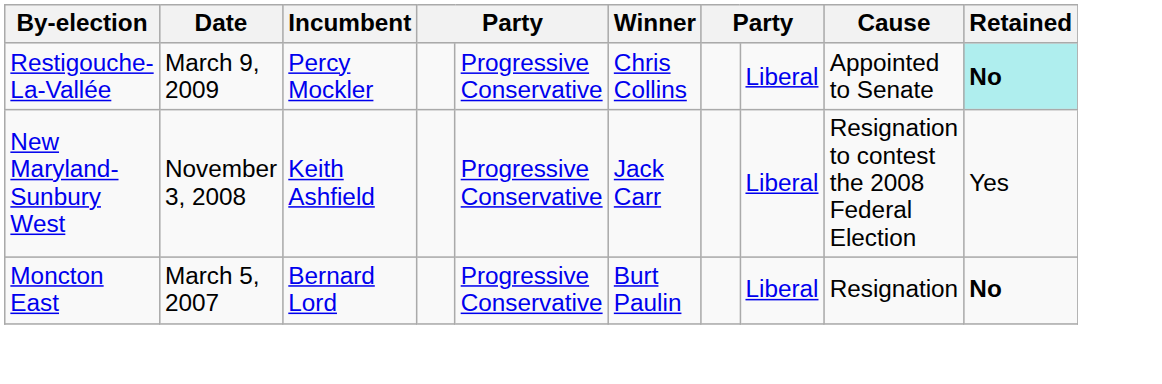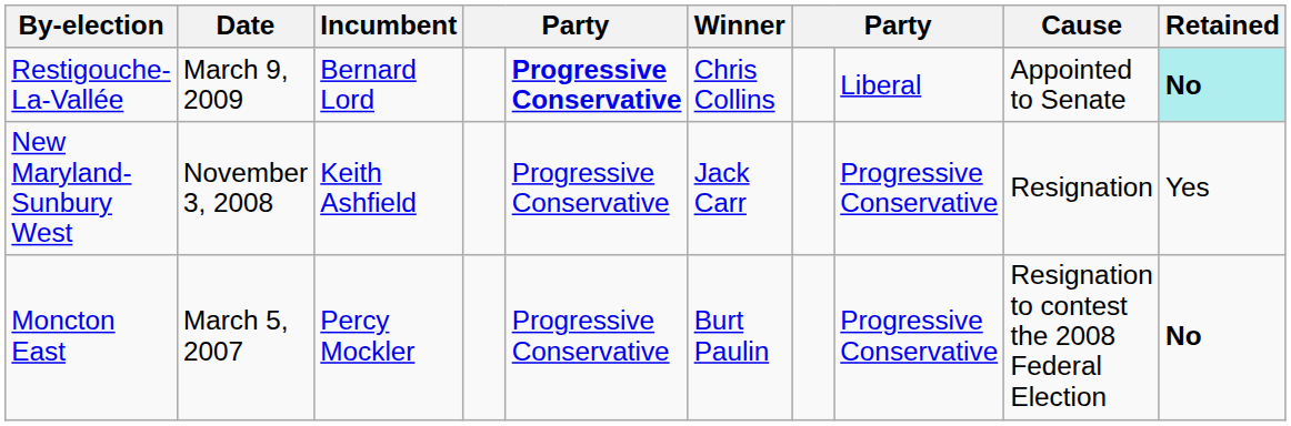 <table class=wikitable style="width:100%">
 <tr>
 <th>By-election</th>
 <th>Date</th>
 <th>Incumbent</th>
 <th colspan=2>Party</th>
 <th>Winner</th>
 <th colspan=2>Party</th>
 <th>Cause</th>
 <th>Retained</th>
 </tr>
 <tr>
 <td><a href='#'>Restigouche-La-Vallée</a></td>
 <td>March 9, 2009</td>
-<td><a href='#'>Percy Mockler</a></td>
+<td><a href='#'>Bernard Lord</a></td>
 <td>    </td>
-<td><a href='#'>Progressive Conservative</a></td>
+<td><strong><a href='#'>Progressive Conservative</a></strong></td>
 <td><a href='#'>Chris Collins</a></td>
 <td>    </td>
 <td><a href='#'>Liberal</a></td>
 <td>Appointed to Senate</td>
 <td style="background: paleturquoise;"><strong>No</strong></td>
 </tr>
 <tr>
 <td><a href='#'>New Maryland-Sunbury West</a></td>
 <td>November 3, 2008</td>
 <td><a href='#'>Keith Ashfield</a></td>
 <td>    </td>
 <td><a href='#'>Progressive Conservative</a></td>
 <td><a href='#'>Jack Carr</a></td>
 <td>    </td>
-<td><a href='#'>Liberal</a></td>
-<td>Resignation to contest the 2008 Federal Election</td>
+<td><a href='#'>Progressive Conservative</a></td>
+<td>Resignation</td>
 <td>Yes</td>
 </tr>
 <tr>
 <td><a href='#'>Moncton East</a></td>
 <td>March 5, 2007</td>
-<td><a href='#'>Bernard Lord</a></td>
+<td><a href='#'>Percy Mockler</a></td>
 <td>    </td>
 <td><a href='#'>Progressive Conservative</a></td>
 <td><a href='#'>Burt Paulin</a></td>
 <td>    </td>
-<td><a href='#'>Liberal</a></td>
-<td>Resignation</td>
+<td><a href='#'>Progressive Conservative</a></td>
+<td>Resignation to contest the 2008 Federal Election</td>
 <td><strong>No</strong></td>
 </tr>
 </table>
